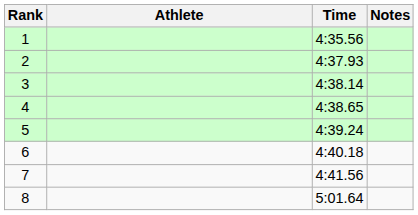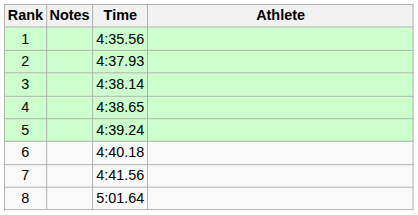 <table class="wikitable" style="text-align:center">
 <tr>
 <th>Rank</th>
+<th>Notes</th>
+<th>Time</th>
 <th Style="width:18em">Athlete</th>
-<th>Time</th>
-<th>Notes</th>
 </tr>
 <tr style="background:#cfc">
 <td>1</td>
+<td></td>
+<td>4:35.56</td>
 <td style="text-align:left"></td>
-<td>4:35.56</td>
-<td></td>
 </tr>
 <tr style="background:#cfc">
 <td>2</td>
+<td></td>
+<td>4:37.93</td>
 <td style="text-align:left"></td>
-<td>4:37.93</td>
-<td></td>
 </tr>
 <tr style="background:#cfc">
 <td>3</td>
+<td></td>
+<td>4:38.14</td>
 <td style="text-align:left"></td>
-<td>4:38.14</td>
-<td></td>
 </tr>
 <tr style="background:#cfc">
 <td>4</td>
+<td></td>
+<td>4:38.65</td>
 <td style="text-align:left"></td>
-<td>4:38.65</td>
-<td></td>
 </tr>
 <tr style="background:#cfc">
 <td>5</td>
+<td></td>
+<td>4:39.24</td>
 <td style="text-align:left"></td>
-<td>4:39.24</td>
-<td></td>
 </tr>
 <tr>
 <td>6</td>
+<td></td>
+<td>4:40.18</td>
 <td style="text-align:left"></td>
-<td>4:40.18</td>
-<td></td>
 </tr>
 <tr>
 <td>7</td>
+<td></td>
+<td>4:41.56</td>
 <td style="text-align:left"></td>
-<td>4:41.56</td>
-<td></td>
 </tr>
 <tr>
 <td>8</td>
+<td></td>
+<td>5:01.64</td>
 <td style="text-align:left"></td>
-<td>5:01.64</td>
-<td></td>
 </tr>
 </table>
